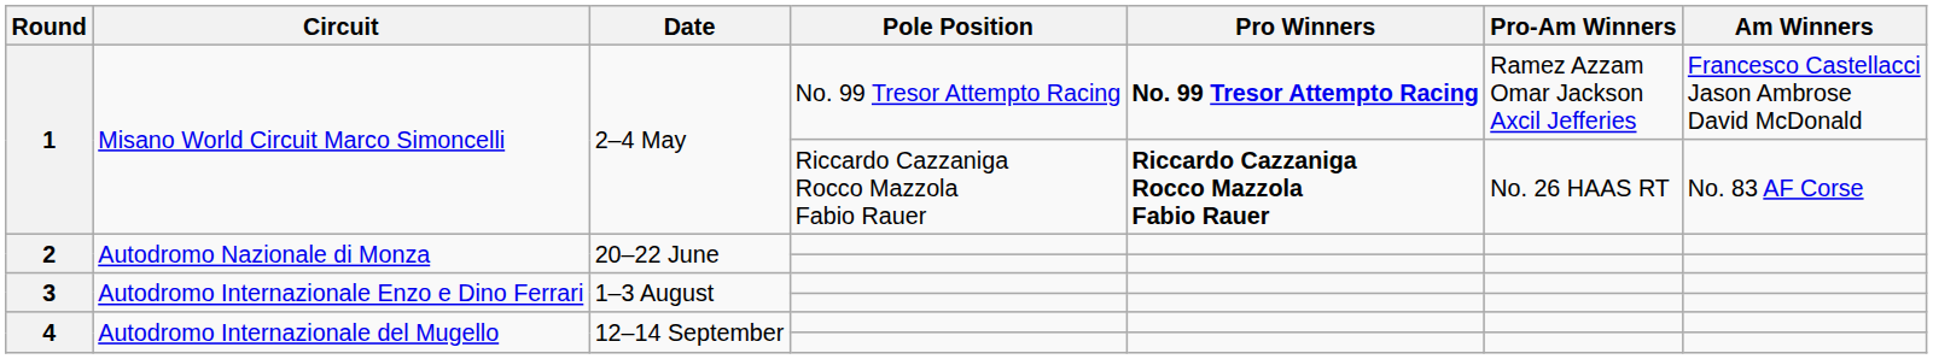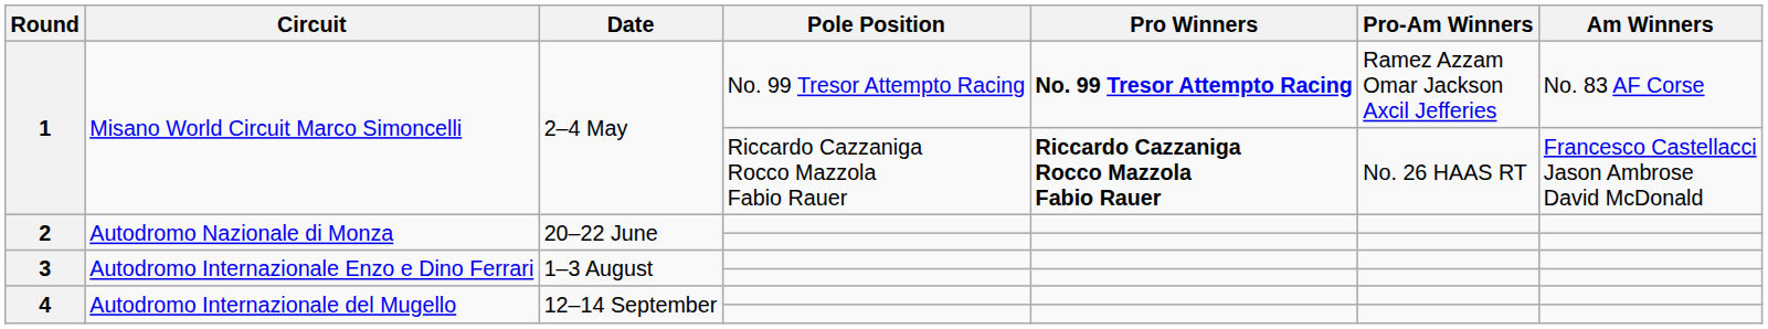 <table class="wikitable" style="font-size:80%;">
 <tr>
 <th>Round</th>
 <th>Circuit</th>
 <th>Date</th>
 <th>Pole Position</th>
 <th>Pro Winners</th>
 <th>Pro-Am Winners</th>
 <th>Am Winners</th>
 </tr>
 <tr>
 <th rowspan="2">1</th>
 <td rowspan="2"> <a href='#'>Misano World Circuit Marco Simoncelli</a></td>
 <td rowspan="2">2–4 May</td>
 <td> No. 99 <a href='#'>Tresor Attempto Racing</a></td>
 <td><strong> No. 99 <a href='#'>Tresor Attempto Racing</a></strong></td>
 <td> Ramez Azzam <br> Omar Jackson <br> <a href='#'>Axcil Jefferies</a></td>
-<td> <a href='#'>Francesco Castellacci</a> <br> Jason Ambrose <br> David McDonald</td>
+<td> No. 83 <a href='#'>AF Corse</a></td>
 </tr>
 <tr>
 <td> Riccardo Cazzaniga <br> Rocco Mazzola <br> Fabio Rauer</td>
 <td><strong> Riccardo Cazzaniga <br> Rocco Mazzola <br> Fabio Rauer</strong></td>
 <td> No. 26 HAAS RT</td>
-<td> No. 83 <a href='#'>AF Corse</a></td>
+<td> <a href='#'>Francesco Castellacci</a> <br> Jason Ambrose <br> David McDonald</td>
 </tr>
 <tr>
 <th rowspan="2">2</th>
 <td rowspan="2"> <a href='#'>Autodromo Nazionale di Monza</a></td>
 <td rowspan="2">20–22 June</td>
 <td></td>
 <td></td>
 <td></td>
 <td></td>
 </tr>
 <tr>
 <td></td>
 <td></td>
 <td></td>
 <td></td>
 </tr>
 <tr>
 <th rowspan="2">3</th>
 <td rowspan="2"> <a href='#'>Autodromo Internazionale Enzo e Dino Ferrari</a></td>
 <td rowspan="2">1–3 August</td>
 <td></td>
 <td></td>
 <td></td>
 <td></td>
 </tr>
 <tr>
 <td></td>
 <td></td>
 <td></td>
 <td></td>
 </tr>
 <tr>
 <th rowspan="2">4</th>
 <td rowspan="2"> <a href='#'>Autodromo Internazionale del Mugello</a></td>
 <td rowspan="2">12–14 September</td>
 <td></td>
 <td></td>
 <td></td>
 <td></td>
 </tr>
 <tr>
 <td></td>
 <td></td>
 <td></td>
 <td></td>
 </tr>
 </table>
